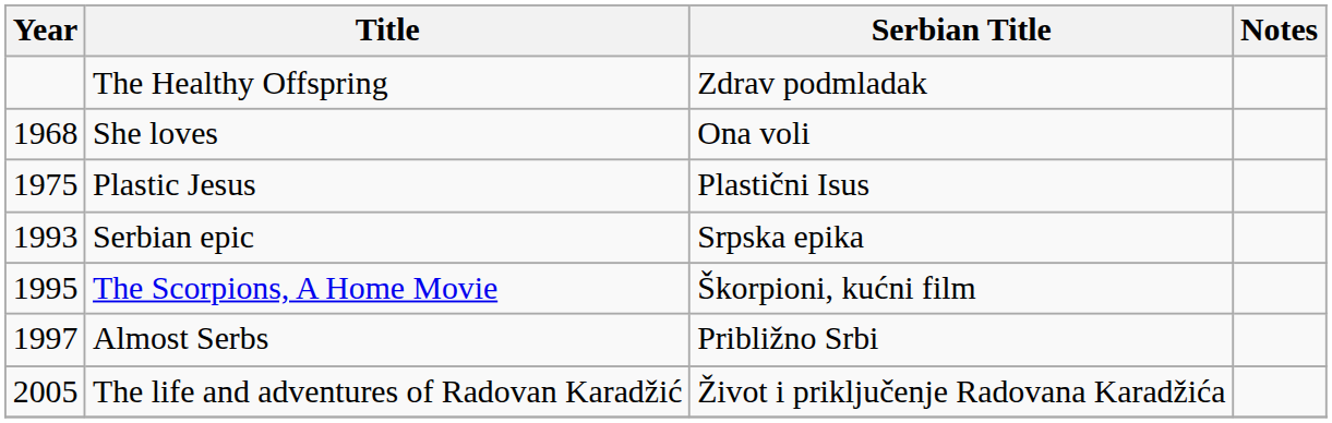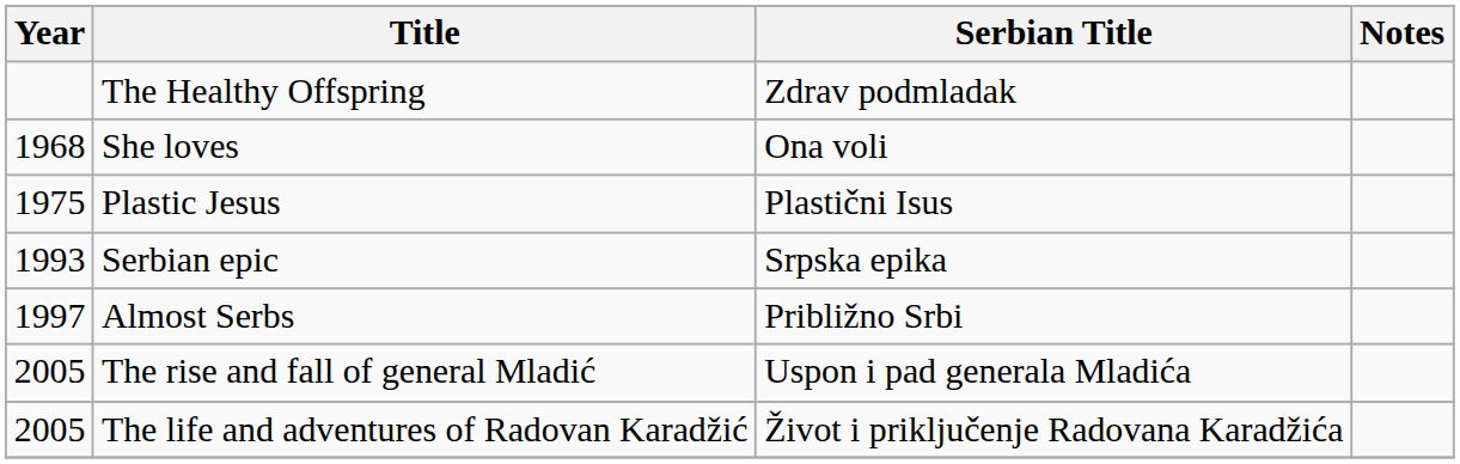 <table class="wikitable">
 <tr>
 <th>Year</th>
 <th>Title</th>
 <th>Serbian Title</th>
 <th>Notes</th>
 </tr>
 <tr>
 <td></td>
 <td>The Healthy Offspring</td>
 <td>Zdrav podmladak</td>
 <td></td>
 </tr>
 <tr>
 <td>1968</td>
 <td>She loves</td>
 <td>Ona voli</td>
 <td></td>
 </tr>
 <tr>
 <td>1975</td>
 <td>Plastic Jesus</td>
 <td>Plastični Isus</td>
 <td></td>
 </tr>
 <tr>
 <td>1993</td>
 <td>Serbian epic</td>
 <td>Srpska epika</td>
 <td></td>
 </tr>
 <tr>
-<td>1995</td>
-<td><a href='#'>The Scorpions, A Home Movie</a></td>
-<td>Škorpioni, kućni film</td>
+<td>1997</td>
+<td>Almost Serbs</td>
+<td>Približno Srbi</td>
 <td></td>
 </tr>
 <tr>
-<td>1997</td>
-<td>Almost Serbs</td>
-<td>Približno Srbi</td>
+<td>2005</td>
+<td>The rise and fall of general Mladić</td>
+<td>Uspon i pad generala Mladića</td>
 <td></td>
 </tr>
 <tr>
 <td>2005</td>
 <td>The life and adventures of Radovan Karadžić</td>
 <td>Život i priključenje Radovana Karadžića</td>
 <td></td>
 </tr>
 <tr>
 </tr>
 </table>
